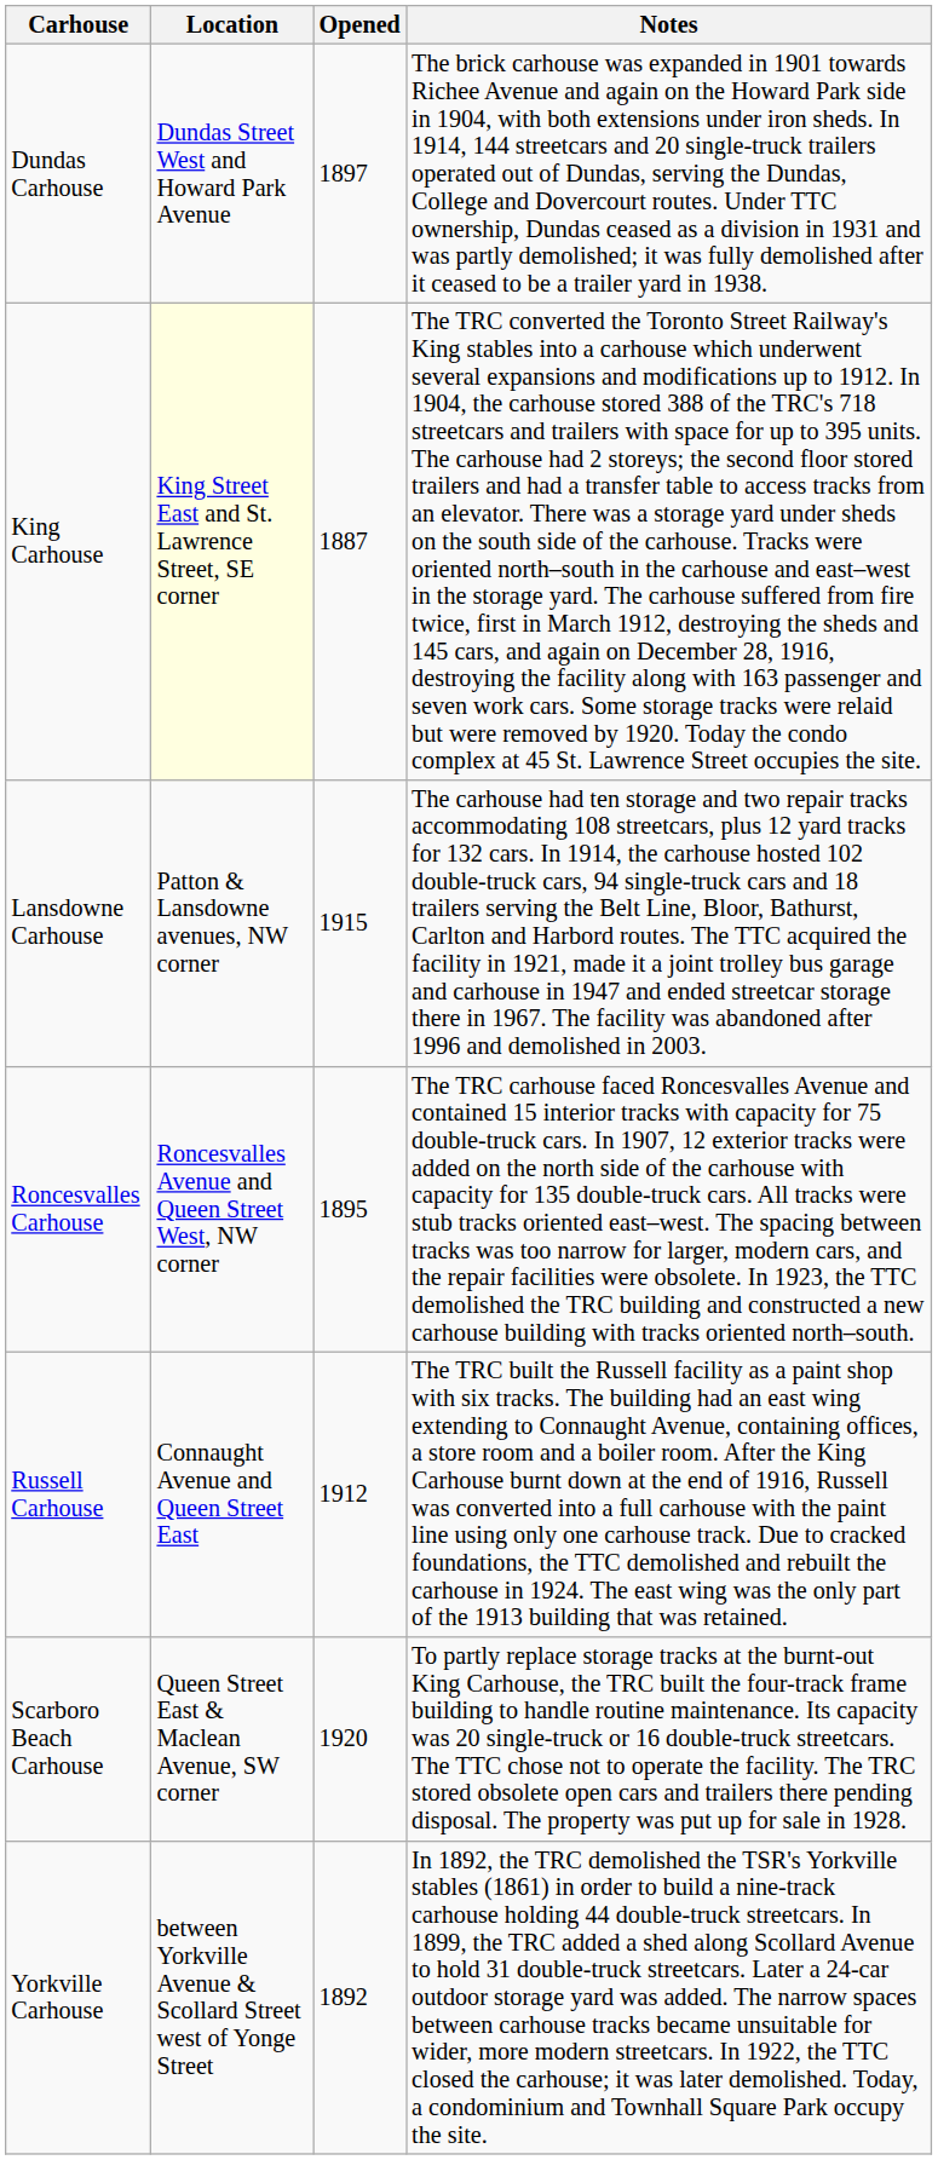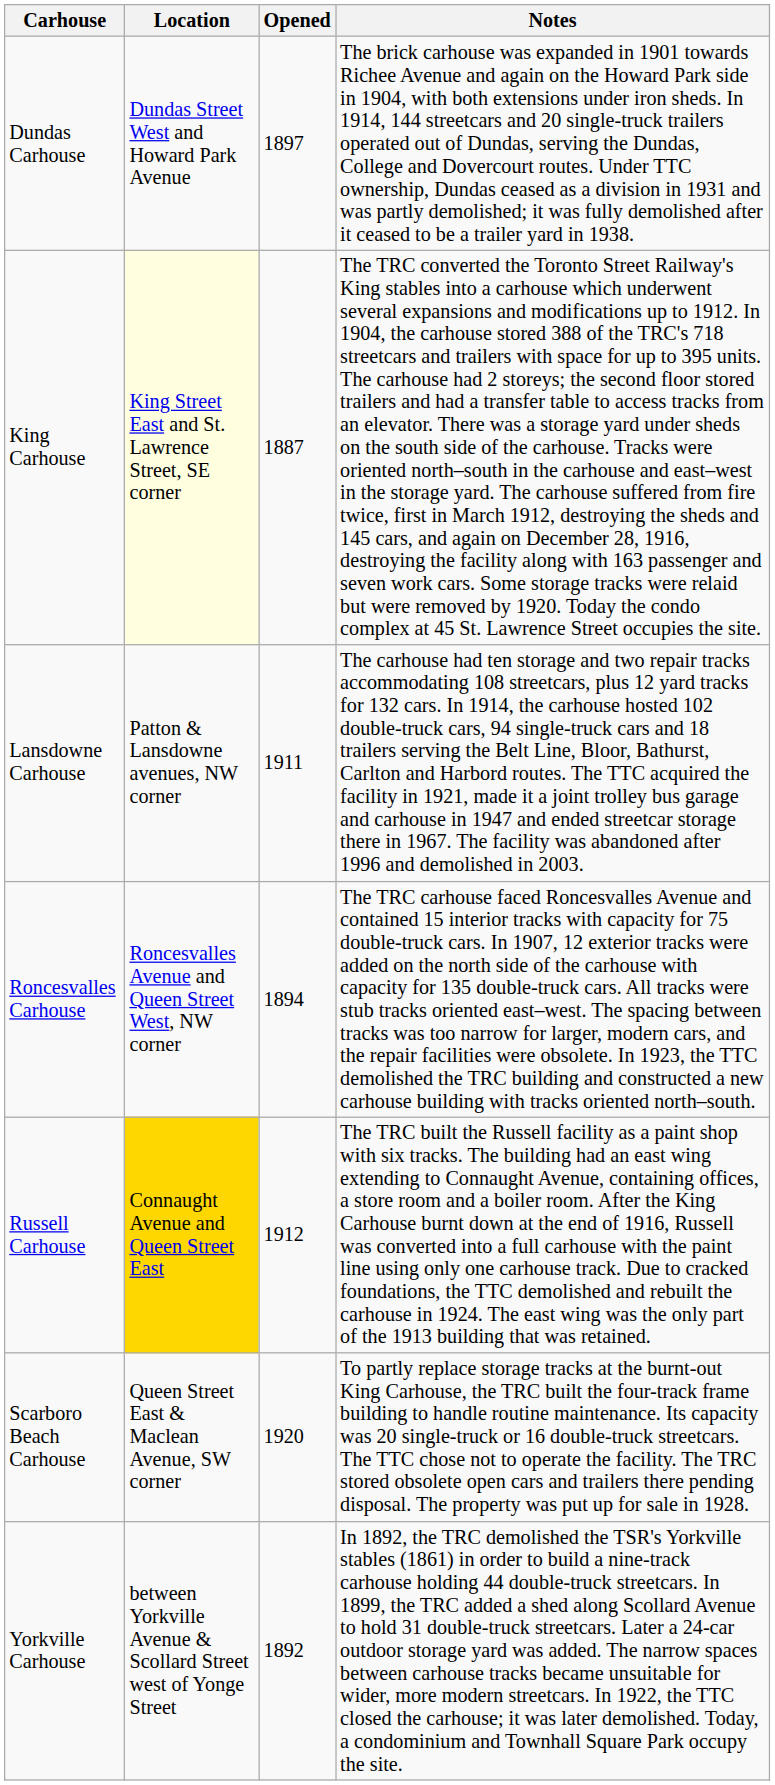 <table class="wikitable">
 <tr>
 <th>Carhouse</th>
 <th>Location</th>
 <th>Opened</th>
 <th>Notes</th>
 </tr>
 <tr>
 <td>Dundas Carhouse</td>
 <td><a href='#'>Dundas Street West</a> and Howard Park Avenue</td>
 <td>1897</td>
 <td>The brick carhouse was expanded in 1901 towards Richee Avenue and again on the Howard Park side in 1904, with both extensions under iron sheds. In 1914, 144 streetcars and 20 single-truck trailers operated out of Dundas, serving the Dundas, College and Dovercourt routes. Under TTC ownership, Dundas ceased as a division in 1931 and was partly demolished; it was fully demolished after it ceased to be a trailer yard in 1938.</td>
 </tr>
 <tr>
 <td>King Carhouse</td>
 <td style="background: lightyellow;"><a href='#'>King Street East</a> and St. Lawrence Street, SE corner</td>
 <td>1887</td>
 <td>The TRC converted the Toronto Street Railway's King stables into a carhouse which underwent several expansions and modifications up to 1912. In 1904, the carhouse stored 388 of the TRC's 718 streetcars and trailers with space for up to 395 units. The carhouse had 2 storeys; the second floor stored trailers and had a transfer table to access tracks from an elevator. There was a storage yard under sheds on the south side of the carhouse. Tracks were oriented north–south in the carhouse and east–west in the storage yard. The carhouse suffered from fire twice, first in March 1912, destroying the sheds and 145 cars, and again on December 28, 1916, destroying the facility along with 163 passenger and seven work cars. Some storage tracks were relaid but were removed by 1920. Today the condo complex at 45 St. Lawrence Street occupies the site.</td>
 </tr>
 <tr>
 <td>Lansdowne Carhouse</td>
 <td>Patton & Lansdowne avenues, NW corner</td>
-<td>1915</td>
+<td>1911</td>
 <td>The carhouse had ten storage and two repair tracks accommodating 108 streetcars, plus 12 yard tracks for 132 cars. In 1914, the carhouse hosted 102 double-truck cars, 94 single-truck cars and 18 trailers serving the Belt Line, Bloor, Bathurst, Carlton and Harbord routes. The TTC acquired the facility in 1921, made it a joint trolley bus garage and carhouse in 1947 and ended streetcar storage there in 1967. The facility was abandoned after 1996 and demolished in 2003.</td>
 </tr>
 <tr>
 <td><a href='#'>Roncesvalles Carhouse</a></td>
 <td><a href='#'>Roncesvalles Avenue</a> and <a href='#'>Queen Street West</a>, NW corner</td>
-<td>1895</td>
+<td>1894</td>
 <td>The TRC carhouse faced Roncesvalles Avenue and contained 15 interior tracks with capacity for 75 double-truck cars. In 1907, 12 exterior tracks were added on the north side of the carhouse with capacity for 135 double-truck cars. All tracks were stub tracks oriented east–west. The spacing between tracks was too narrow for larger, modern cars, and the repair facilities were obsolete. In 1923, the TTC demolished the TRC building and constructed a new carhouse building with tracks oriented north–south.</td>
 </tr>
 <tr>
 <td><a href='#'>Russell Carhouse</a></td>
-<td>Connaught Avenue and <a href='#'>Queen Street East</a></td>
+<td style="background: gold;">Connaught Avenue and <a href='#'>Queen Street East</a></td>
 <td>1912</td>
 <td>The TRC built the Russell facility as a paint shop with six tracks. The building had an east wing extending to Connaught Avenue, containing offices, a store room and a boiler room. After the King Carhouse burnt down at the end of 1916, Russell was converted into a full carhouse with the paint line using only one carhouse track. Due to cracked foundations, the TTC demolished and rebuilt the carhouse in 1924. The east wing was the only part of the 1913 building that was retained.</td>
 </tr>
 <tr>
 <td>Scarboro Beach Carhouse</td>
 <td>Queen Street East & Maclean Avenue, SW corner</td>
 <td>1920</td>
 <td>To partly replace storage tracks at the burnt-out King Carhouse, the TRC built the four-track frame building to handle routine maintenance. Its capacity was 20 single-truck or 16 double-truck streetcars. The TTC chose not to operate the facility. The TRC stored obsolete open cars and trailers there pending disposal. The property was put up for sale in 1928.</td>
 </tr>
 <tr>
 <td>Yorkville Carhouse</td>
 <td>between Yorkville Avenue & Scollard Street west of Yonge Street</td>
 <td>1892</td>
 <td>In 1892, the TRC demolished the TSR's Yorkville stables (1861) in order to build a nine-track carhouse holding 44 double-truck streetcars. In 1899, the TRC added a shed along Scollard Avenue to hold 31 double-truck streetcars. Later a 24-car outdoor storage yard was added. The narrow spaces between carhouse tracks became unsuitable for wider, more modern streetcars. In 1922, the TTC closed the carhouse; it was later demolished. Today, a condominium and Townhall Square Park occupy the site.</td>
 </tr>
 </table>
